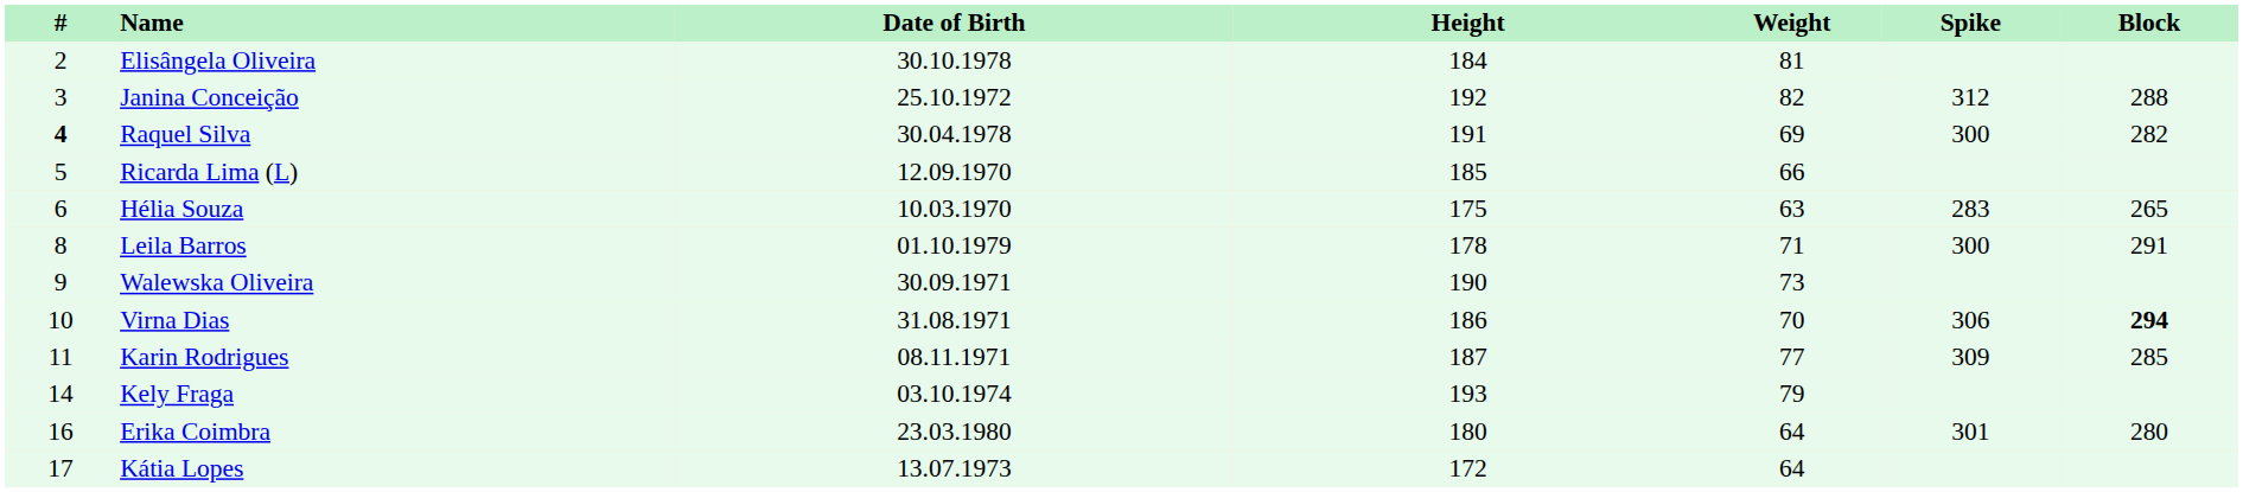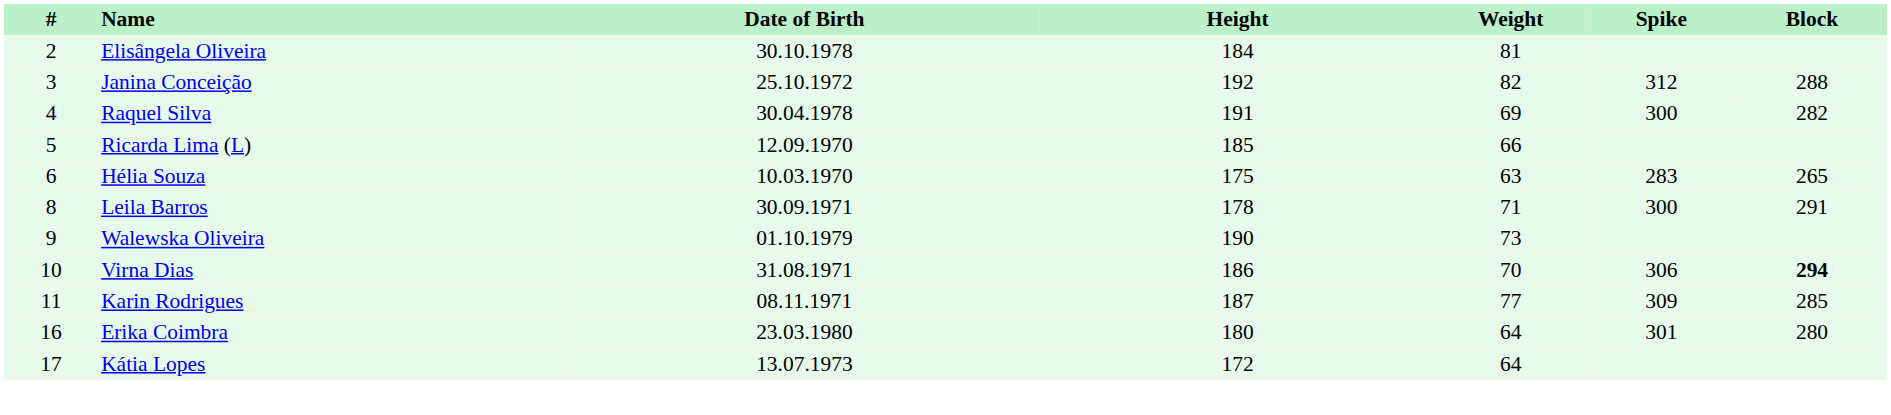 <table border=0 cellpadding=2 cellspacing=0  |- bgcolor=#FFECCE style="text-align:center; font-size:90%;" width=100%>
 <tr bgcolor=#BBF0C9>
 <th width=5%>#</th>
 <th width=25% align=left>Name</th>
 <th width=25%>Date of Birth</th>
 <th width=21%>Height</th>
 <th width=8%>Weight</th>
 <th width=8%>Spike</th>
 <th width=8%>Block</th>
 </tr>
 <tr bgcolor=#E7FAEC>
 <td>2</td>
 <td align=left><a href='#'>Elisângela Oliveira</a></td>
 <td>30.10.1978</td>
 <td>184</td>
 <td>81</td>
 <td></td>
 <td></td>
 </tr>
 <tr bgcolor=#E7FAEC>
 <td>3</td>
 <td align=left><a href='#'>Janina Conceição</a></td>
 <td>25.10.1972</td>
 <td>192</td>
 <td>82</td>
 <td>312</td>
 <td>288</td>
 </tr>
 <tr bgcolor=#E7FAEC>
-<td><strong>4</strong></td>
+<td>4</td>
 <td align=left><a href='#'>Raquel Silva</a></td>
 <td>30.04.1978</td>
 <td>191</td>
 <td>69</td>
 <td>300</td>
 <td>282</td>
 </tr>
 <tr bgcolor=#E7FAEC>
 <td>5</td>
 <td align=left><a href='#'>Ricarda Lima</a> (<a href='#'>L</a>)</td>
 <td>12.09.1970</td>
 <td>185</td>
 <td>66</td>
 <td></td>
 <td></td>
 </tr>
 <tr bgcolor=#E7FAEC>
 <td>6</td>
 <td align=left><a href='#'>Hélia Souza</a></td>
 <td>10.03.1970</td>
 <td>175</td>
 <td>63</td>
 <td>283</td>
 <td>265</td>
 </tr>
 <tr bgcolor=#E7FAEC>
 <td>8</td>
 <td align=left><a href='#'>Leila Barros</a></td>
-<td>01.10.1979</td>
+<td>30.09.1971</td>
 <td>178</td>
 <td>71</td>
 <td>300</td>
 <td>291</td>
 </tr>
 <tr bgcolor=#E7FAEC>
 <td>9</td>
 <td align=left><a href='#'>Walewska Oliveira</a></td>
-<td>30.09.1971</td>
+<td>01.10.1979</td>
 <td>190</td>
 <td>73</td>
 <td></td>
 <td></td>
 </tr>
 <tr bgcolor=#E7FAEC>
 <td>10</td>
 <td align=left><a href='#'>Virna Dias</a></td>
 <td>31.08.1971</td>
 <td>186</td>
 <td>70</td>
 <td>306</td>
 <td><strong>294</strong></td>
 </tr>
 <tr bgcolor=#E7FAEC>
 <td>11</td>
 <td align=left><a href='#'>Karin Rodrigues</a></td>
 <td>08.11.1971</td>
 <td>187</td>
 <td>77</td>
 <td>309</td>
 <td>285</td>
 </tr>
 <tr bgcolor=#E7FAEC>
-<td>14</td>
-<td align=left><a href='#'>Kely Fraga</a></td>
-<td>03.10.1974</td>
-<td>193</td>
-<td>79</td>
-<td></td>
-<td></td>
-</tr>
-<tr bgcolor=#E7FAEC>
 <td>16</td>
 <td align=left><a href='#'>Erika Coimbra</a></td>
 <td>23.03.1980</td>
 <td>180</td>
 <td>64</td>
 <td>301</td>
 <td>280</td>
 </tr>
 <tr bgcolor=#E7FAEC>
 <td>17</td>
 <td align=left><a href='#'>Kátia Lopes</a></td>
 <td>13.07.1973</td>
 <td>172</td>
 <td>64</td>
 <td></td>
 <td></td>
 </tr>
 </table>
